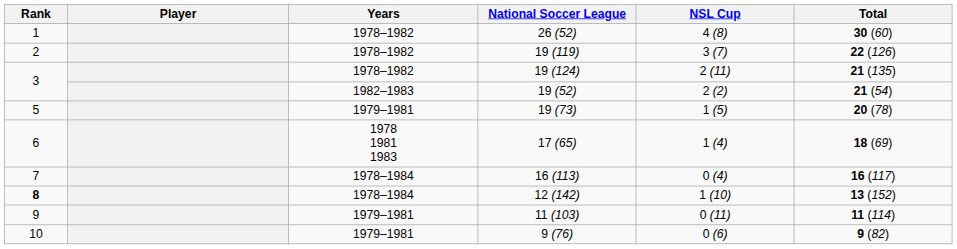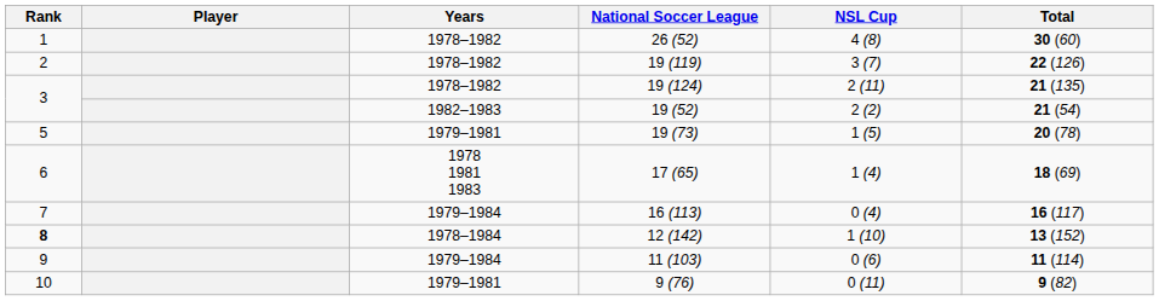 <table class="sortable wikitable plainrowheaders"  style="text-align: center;">
 <tr>
 <th scope="col" style="width:4%;">Rank</th>
 <th scope="col" style="width:14%;">Player</th>
 <th scope="col" style="width:12%;">Years</th>
 <th scope="col" style="width:10%;"><a href='#'>National Soccer League</a></th>
 <th scope="col" style="width:10%;"><a href='#'>NSL Cup</a></th>
 <th scope="col" style="width:10%;">Total</th>
 </tr>
 <tr>
 <td>1</td>
 <th scope="row"> </th>
 <td>1978–1982</td>
 <td>26 <em>(52)</em></td>
 <td>4 <em>(8)</em></td>
 <td><strong>30</strong> (<em>60</em>)</td>
 </tr>
 <tr>
 <td>2</td>
 <th scope="row"> </th>
 <td>1978–1982</td>
 <td>19 <em>(119)</em></td>
 <td>3 <em>(7)</em></td>
 <td><strong>22</strong> (<em>126</em>)</td>
 </tr>
 <tr>
 <td rowspan="2">3</td>
 <th scope="row"> </th>
 <td>1978–1982</td>
 <td>19 <em>(124)</em></td>
 <td>2 <em>(11)</em></td>
 <td><strong>21</strong> (<em>135</em>)</td>
 </tr>
 <tr>
 <th scope="row"> </th>
 <td>1982–1983</td>
 <td>19 <em>(52)</em></td>
 <td>2 <em>(2)</em></td>
 <td><strong>21</strong> (<em>54</em>)</td>
 </tr>
 <tr>
 <td>5</td>
 <th scope="row"> </th>
 <td>1979–1981</td>
 <td>19 <em>(73)</em></td>
 <td>1 <em>(5)</em></td>
 <td><strong>20</strong> (<em>78</em>)</td>
 </tr>
 <tr>
 <td>6</td>
 <th scope="row"> </th>
 <td>1978<br>1981<br>1983</td>
 <td>17 <em>(65)</em></td>
 <td>1 <em>(4)</em></td>
 <td><strong>18</strong> (<em>69</em>)</td>
 </tr>
 <tr>
 <td>7</td>
 <th scope="row"> </th>
-<td>1978–1984</td>
+<td>1979–1984</td>
 <td>16 <em>(113)</em></td>
 <td>0 <em>(4)</em></td>
 <td><strong>16</strong> (<em>117</em>)</td>
 </tr>
 <tr>
 <td><strong>8</strong></td>
 <th scope="row"> </th>
 <td>1978–1984</td>
 <td>12 <em>(142)</em></td>
 <td>1 <em>(10)</em></td>
 <td><strong>13</strong> (<em>152</em>)</td>
 </tr>
 <tr>
 <td>9</td>
 <th scope="row"> </th>
-<td>1979–1981</td>
+<td>1979–1984</td>
 <td>11 <em>(103)</em></td>
-<td>0 <em>(11)</em></td>
+<td>0 <em>(6)</em></td>
 <td><strong>11</strong> (<em>114</em>)</td>
 </tr>
 <tr>
 <td>10</td>
 <th scope="row"> </th>
 <td>1979–1981</td>
 <td>9 <em>(76)</em></td>
-<td>0 <em>(6)</em></td>
+<td>0 <em>(11)</em></td>
 <td><strong>9</strong> (<em>82</em>)</td>
 </tr>
 </table>
